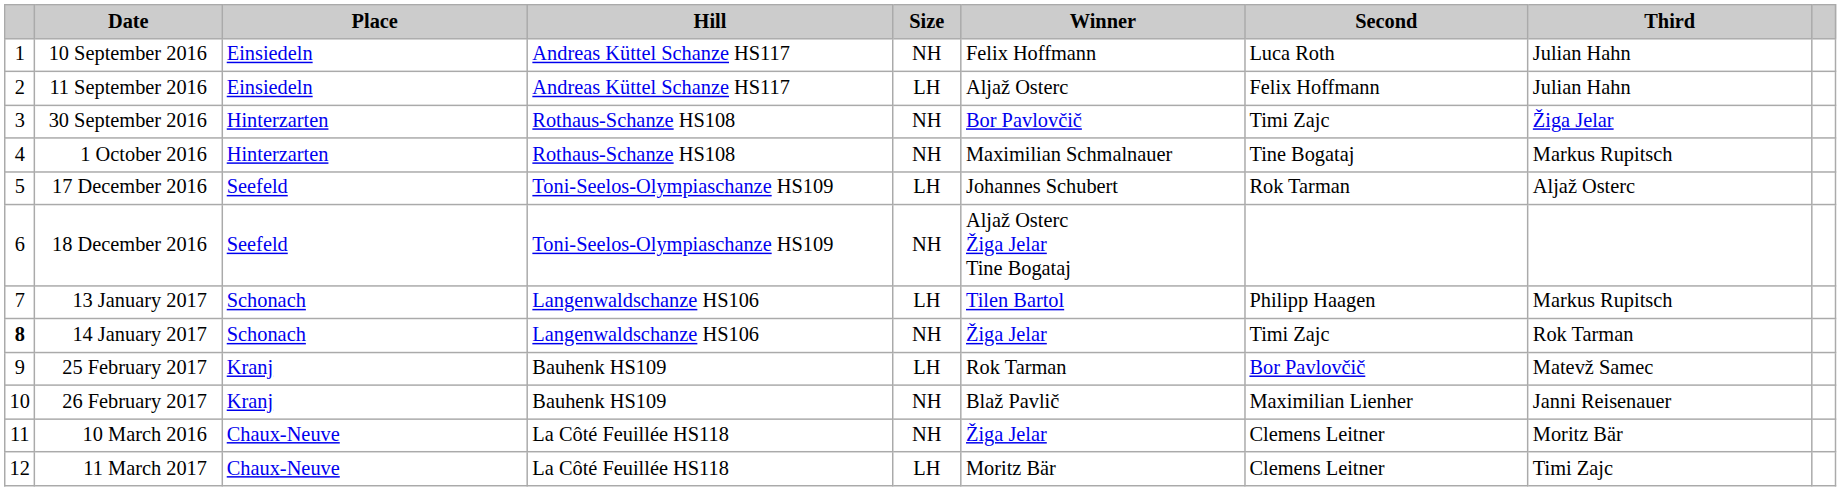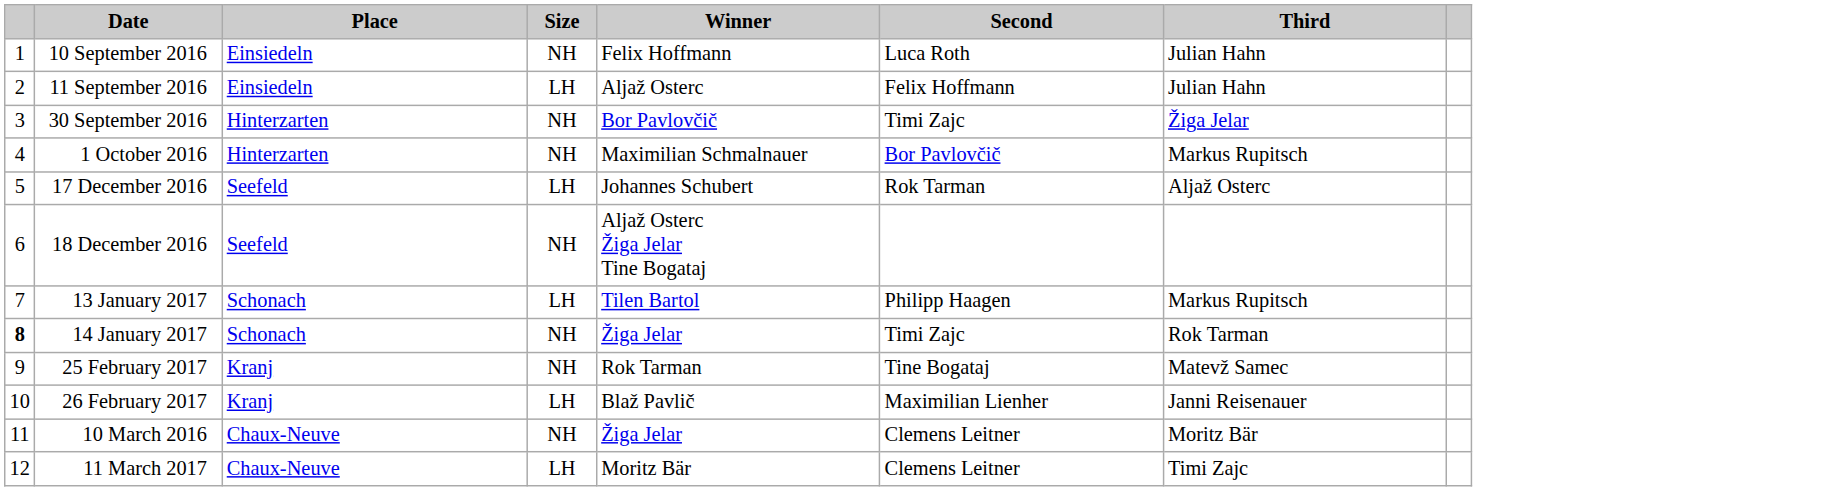 <table class="wikitable plainrowheaders" style="background:#fff; font-size:86%; line-height:16px; border:grey solid 1px; border-collapse:collapse;">
 <tr style="background:#ccc; text-align:center;">
 <th scope="col" style="background:#ccc; width=30 px;"></th>
 <th scope="col" style="background:#ccc; width:120px;">Date</th>
 <th scope="col" style="background:#ccc; width:200px;">Place</th>
-<th scope="col" style="background:#ccc; width:240px;">Hill</th>
 <th scope="col" style="background:#ccc; width:40px;">Size</th>
 <th scope="col" style="background:#ccc; width:185px;">Winner</th>
 <th scope="col" style="background:#ccc; width:185px;">Second</th>
 <th scope="col" style="background:#ccc; width:185px;">Third</th>
 <th scope="col" style="background:#ccc; width:10px;"></th>
 </tr>
 <tr>
 <td align=center>1</td>
 <td align=right>10 September 2016  </td>
 <td> <a href='#'>Einsiedeln</a></td>
-<td><a href='#'>Andreas Küttel Schanze</a> HS117</td>
 <td align=center>NH</td>
 <td> Felix Hoffmann</td>
 <td> Luca Roth</td>
 <td> Julian Hahn</td>
 <td></td>
 </tr>
 <tr>
 <td align=center>2</td>
 <td align=right>11 September 2016  </td>
 <td> <a href='#'>Einsiedeln</a></td>
-<td><a href='#'>Andreas Küttel Schanze</a> HS117</td>
 <td align=center>LH</td>
 <td> Aljaž Osterc</td>
 <td> Felix Hoffmann</td>
 <td> Julian Hahn</td>
 <td></td>
 </tr>
 <tr>
 <td align=center>3</td>
 <td align=right>30 September 2016  </td>
 <td> <a href='#'>Hinterzarten</a></td>
-<td><a href='#'>Rothaus-Schanze</a> HS108</td>
 <td align=center>NH</td>
 <td> <a href='#'>Bor Pavlovčič</a></td>
 <td> Timi Zajc</td>
 <td> <a href='#'>Žiga Jelar</a></td>
 <td></td>
 </tr>
 <tr>
 <td align=center>4</td>
 <td align=right>1 October 2016  </td>
 <td> <a href='#'>Hinterzarten</a></td>
-<td><a href='#'>Rothaus-Schanze</a> HS108</td>
 <td align=center>NH</td>
 <td> Maximilian Schmalnauer</td>
-<td> Tine Bogataj</td>
+<td> <a href='#'>Bor Pavlovčič</a></td>
 <td> Markus Rupitsch</td>
 <td></td>
 </tr>
 <tr>
 <td align=center>5</td>
 <td align=right>17 December 2016  </td>
 <td> <a href='#'>Seefeld</a></td>
-<td><a href='#'>Toni-Seelos-Olympiaschanze</a> HS109</td>
 <td align=center>LH</td>
 <td> Johannes Schubert</td>
 <td> Rok Tarman</td>
 <td> Aljaž Osterc</td>
 <td></td>
 </tr>
 <tr>
 <td align=center>6</td>
 <td align=right>18 December 2016  </td>
 <td> <a href='#'>Seefeld</a></td>
-<td><a href='#'>Toni-Seelos-Olympiaschanze</a> HS109</td>
 <td align=center>NH</td>
 <td> Aljaž Osterc<br> <a href='#'>Žiga Jelar</a><br> Tine Bogataj</td>
 <td></td>
 <td></td>
 <td></td>
 </tr>
 <tr>
 <td align=center>7</td>
 <td align=right>13 January 2017  </td>
 <td> <a href='#'>Schonach</a></td>
-<td><a href='#'>Langenwaldschanze</a> HS106</td>
 <td align=center>LH</td>
 <td> <a href='#'>Tilen Bartol</a></td>
 <td> Philipp Haagen</td>
 <td> Markus Rupitsch</td>
 <td></td>
 </tr>
 <tr>
 <td align=center><strong>8</strong></td>
 <td align=right>14 January 2017  </td>
 <td> <a href='#'>Schonach</a></td>
-<td><a href='#'>Langenwaldschanze</a> HS106</td>
 <td align=center>NH</td>
 <td> <a href='#'>Žiga Jelar</a></td>
 <td> Timi Zajc</td>
 <td> Rok Tarman</td>
 <td></td>
 </tr>
 <tr>
 <td align=center>9</td>
 <td align=right>25 February 2017  </td>
 <td> <a href='#'>Kranj</a></td>
-<td>Bauhenk HS109</td>
-<td align=center>LH</td>
+<td align=center>NH</td>
 <td> Rok Tarman</td>
-<td> <a href='#'>Bor Pavlovčič</a></td>
+<td> Tine Bogataj</td>
 <td> Matevž Samec</td>
 <td></td>
 </tr>
 <tr>
 <td align=center>10</td>
 <td align=right>26 February 2017  </td>
 <td> <a href='#'>Kranj</a></td>
-<td>Bauhenk HS109</td>
-<td align=center>NH</td>
+<td align=center>LH</td>
 <td> Blaž Pavlič</td>
 <td> Maximilian Lienher</td>
 <td> Janni Reisenauer</td>
 <td></td>
 </tr>
 <tr>
 <td align=center>11</td>
 <td align=right>10 March 2016  </td>
 <td> <a href='#'>Chaux-Neuve</a></td>
-<td>La Côté Feuillée HS118</td>
 <td align=center>NH</td>
 <td> <a href='#'>Žiga Jelar</a></td>
 <td> Clemens Leitner</td>
 <td> Moritz Bär</td>
 <td></td>
 </tr>
 <tr>
 <td align=center>12</td>
 <td align=right>11 March 2017  </td>
 <td> <a href='#'>Chaux-Neuve</a></td>
-<td>La Côté Feuillée HS118</td>
 <td align=center>LH</td>
 <td> Moritz Bär</td>
 <td> Clemens Leitner</td>
 <td> Timi Zajc</td>
 <td></td>
 </tr>
 </table>
